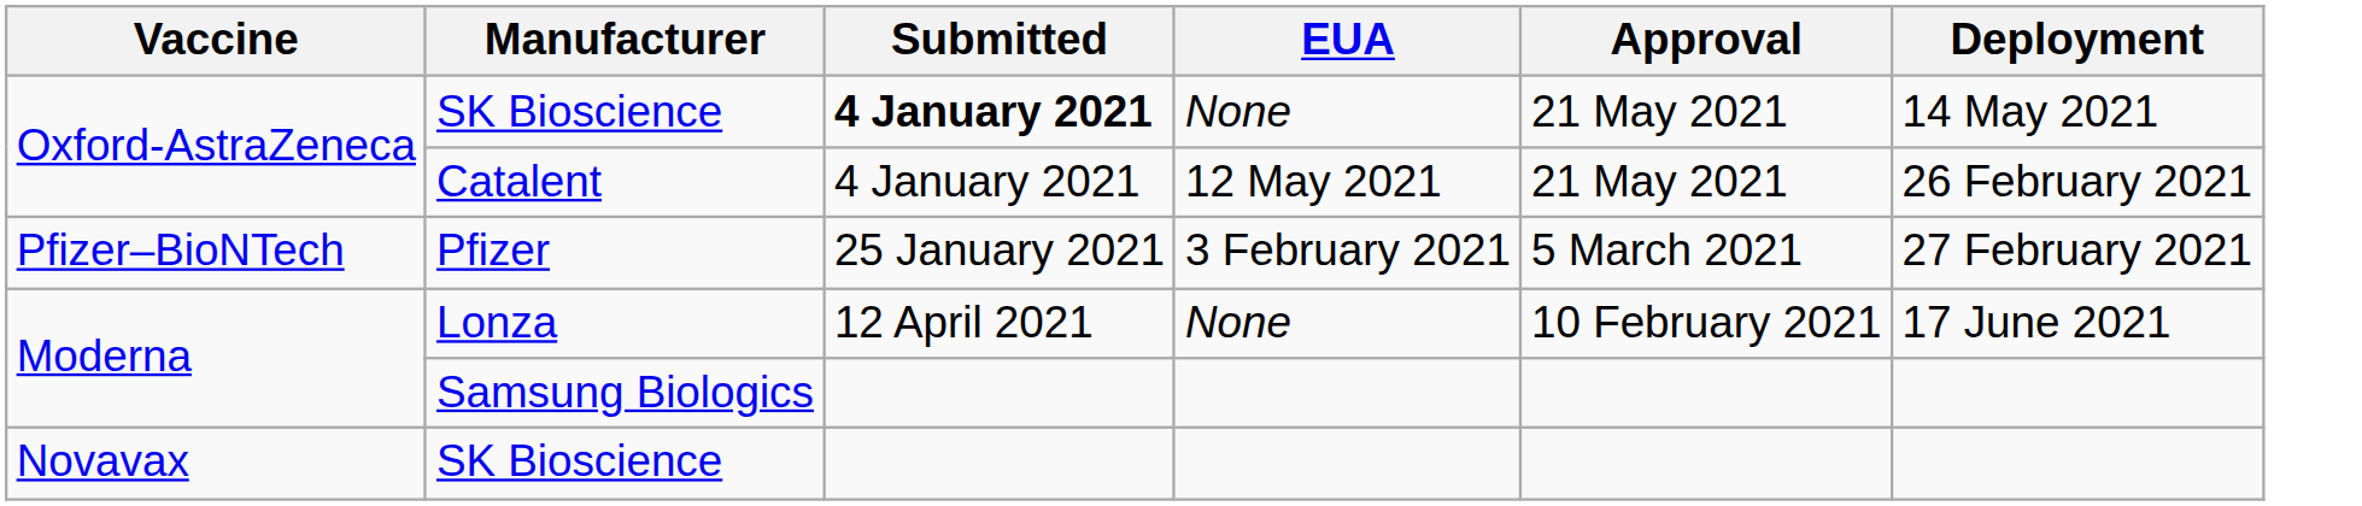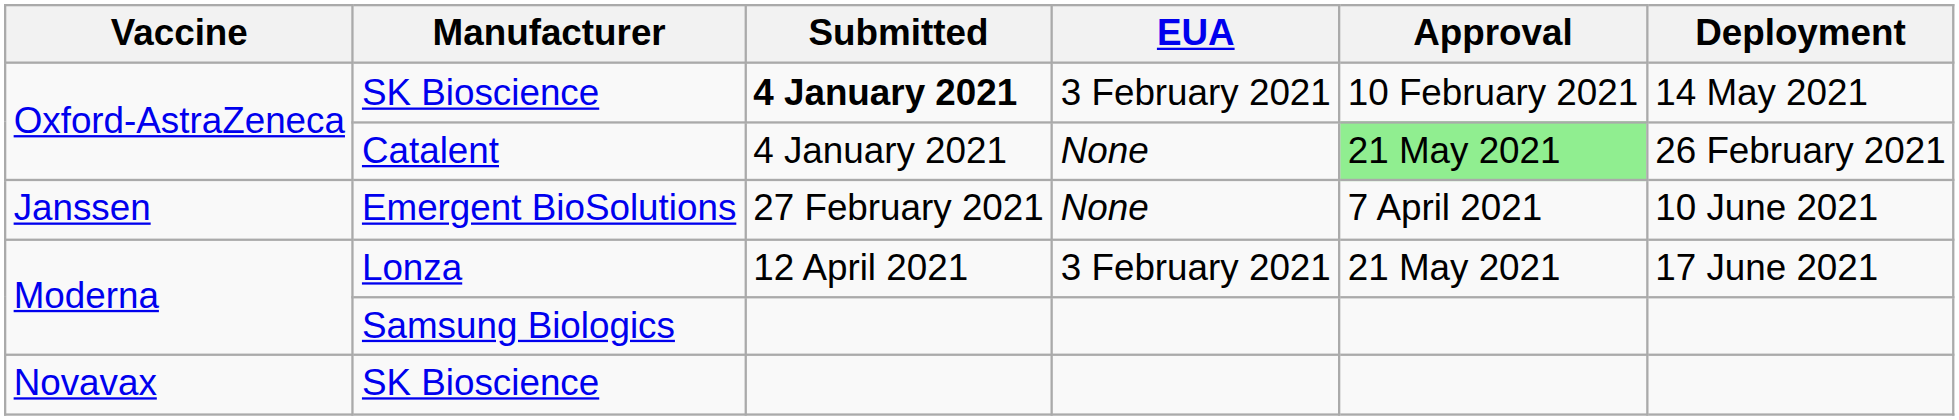 <table class="wikitable">
 <tr>
 <th>Vaccine</th>
 <th>Manufacturer</th>
 <th>Submitted</th>
 <th><a href='#'>EUA</a></th>
 <th>Approval</th>
 <th>Deployment</th>
 </tr>
 <tr>
 <td rowspan=2> <a href='#'>Oxford-AstraZeneca</a></td>
 <td> <a href='#'>SK Bioscience</a></td>
 <td><strong>4 January 2021</strong></td>
-<td><em>None</em></td>
-<td>21 May 2021</td>
+<td>3 February 2021</td>
+<td>10 February 2021</td>
 <td>14 May 2021</td>
 </tr>
 <tr>
 <td> <a href='#'>Catalent</a></td>
 <td>4 January 2021</td>
-<td>12 May 2021</td>
-<td>21 May 2021</td>
+<td><em>None</em></td>
+<td style="background: lightgreen;">21 May 2021</td>
 <td>26 February 2021</td>
 </tr>
 <tr>
-<td> <a href='#'>Pfizer–BioNTech</a></td>
-<td> <a href='#'>Pfizer</a></td>
-<td>25 January 2021</td>
-<td>3 February 2021</td>
-<td>5 March 2021</td>
+<td> <a href='#'>Janssen</a></td>
+<td> <a href='#'>Emergent BioSolutions</a></td>
 <td>27 February 2021</td>
+<td><em>None</em></td>
+<td>7 April 2021</td>
+<td>10 June 2021</td>
 </tr>
 <tr>
 <td rowspan=2> <a href='#'>Moderna</a></td>
 <td> <a href='#'>Lonza</a></td>
 <td>12 April 2021</td>
-<td><em>None</em></td>
-<td>10 February 2021</td>
+<td>3 February 2021</td>
+<td>21 May 2021</td>
 <td>17 June 2021</td>
 </tr>
 <tr>
 <td> <a href='#'>Samsung Biologics</a></td>
 <td></td>
 <td></td>
 <td></td>
 <td></td>
 </tr>
 <tr>
 <td><a href='#'>Novavax</a></td>
 <td> <a href='#'>SK Bioscience</a></td>
 <td></td>
 <td></td>
 <td></td>
 <td></td>
 </tr>
 </table>
